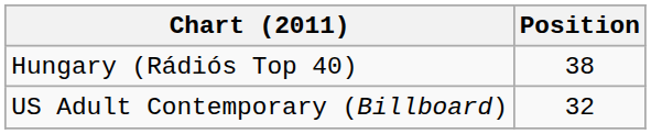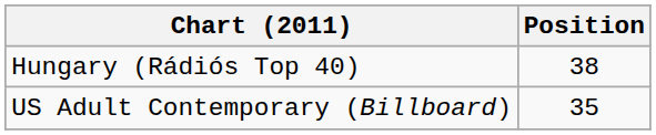 <table class="wikitable sortable">
 <tr>
 <th scope="col">Chart (2011)</th>
 <th scope="col">Position</th>
 </tr>
 <tr>
 <td>Hungary (Rádiós Top 40)</td>
 <td align="center">38</td>
 </tr>
 <tr>
 <td>US Adult Contemporary (<em>Billboard</em>)</td>
-<td style="text-align:center;">32</td>
+<td style="text-align:center;">35</td>
 </tr>
 </table>
